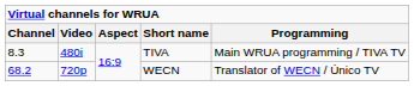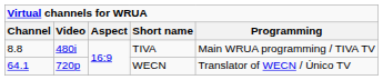 <table class="wikitable">
 <tr>
 <td colspan="5"><strong><a href='#'>Virtual</a> channels for WRUA</strong></td>
 </tr>
 <tr>
 <th>Channel</th>
 <th>Video</th>
 <th>Aspect</th>
 <th>Short name</th>
 <th>Programming</th>
 </tr>
 <tr>
-<td>8.3</td>
+<td>8.8</td>
 <td><a href='#'>480i</a></td>
 <td rowspan=2><a href='#'>16:9</a></td>
 <td>TIVA</td>
 <td>Main WRUA programming / TIVA TV</td>
 </tr>
 <tr>
-<td><a href='#'>68.2</a></td>
+<td><a href='#'>64.1</a></td>
 <td><a href='#'>720p</a></td>
 <td>WECN</td>
 <td>Translator of <a href='#'>WECN</a> / Único TV</td>
 </tr>
 </table>
